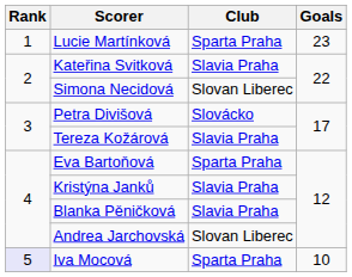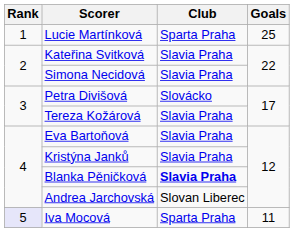 <table class="wikitable" style="text-align:center">
 <tr>
 <th>Rank</th>
 <th>Scorer</th>
 <th>Club</th>
 <th>Goals</th>
 </tr>
 <tr>
 <td>1</td>
 <td align="left"> <a href='#'>Lucie Martínková</a></td>
 <td align="left"><a href='#'>Sparta Praha</a></td>
-<td>23</td>
+<td>25</td>
 </tr>
 <tr>
 <td rowspan="2">2</td>
 <td align="left"> <a href='#'>Kateřina Svitková</a></td>
 <td align="left"><a href='#'>Slavia Praha</a></td>
 <td rowspan="2">22</td>
 </tr>
 <tr>
 <td align="left"> <a href='#'>Simona Necidová</a></td>
-<td align="left">Slovan Liberec</td>
+<td align="left"><a href='#'>Slavia Praha</a></td>
 </tr>
 <tr>
 <td rowspan="2">3</td>
 <td align="left"> <a href='#'>Petra Divišová</a></td>
 <td align="left"><a href='#'>Slovácko</a></td>
 <td rowspan="2">17</td>
 </tr>
 <tr>
 <td align="left"> <a href='#'>Tereza Kožárová</a></td>
 <td align="left"><a href='#'>Slavia Praha</a></td>
 </tr>
 <tr>
 <td rowspan="4">4</td>
 <td align="left"> <a href='#'>Eva Bartoňová</a></td>
-<td align="left"><a href='#'>Sparta Praha</a></td>
+<td align="left"><a href='#'>Slavia Praha</a></td>
 <td rowspan="4">12</td>
 </tr>
 <tr>
 <td align="left"> <a href='#'>Kristýna Janků</a></td>
 <td align="left"><a href='#'>Slavia Praha</a></td>
 </tr>
 <tr>
 <td align="left"> <a href='#'>Blanka Pěničková</a></td>
-<td align="left"><a href='#'>Slavia Praha</a></td>
+<td align="left"><strong><a href='#'>Slavia Praha</a></strong></td>
 </tr>
 <tr>
 <td align="left"> <a href='#'>Andrea Jarchovská</a></td>
 <td align="left">Slovan Liberec</td>
 </tr>
 <tr>
 <td style="background: lavender;">5</td>
 <td align="left"> <a href='#'>Iva Mocová</a></td>
 <td align="left"><a href='#'>Sparta Praha</a></td>
-<td>10</td>
+<td>11</td>
 </tr>
 </table>
